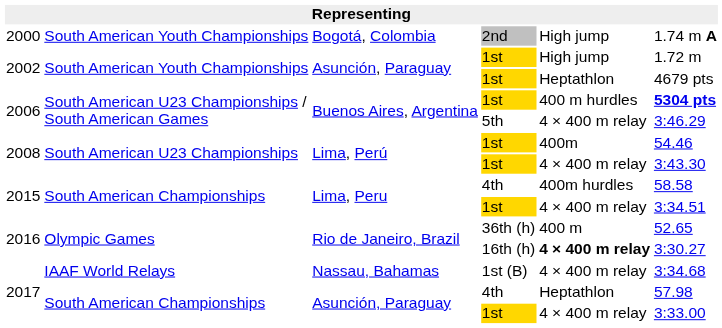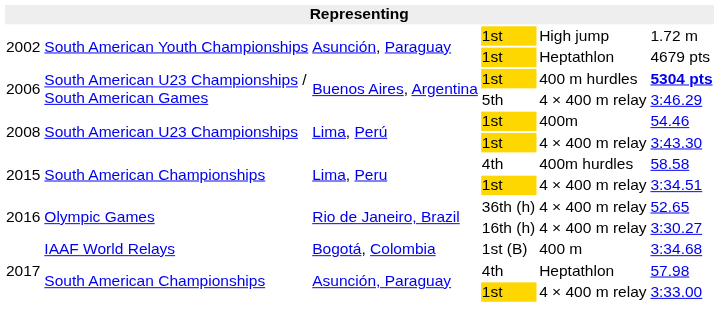 <table>
 <tr>
 <th bgcolor="#eeeeee" colspan="6">Representing </th>
-</tr>
-<tr>
-<td>2000</td>
-<td><a href='#'>South American Youth Championships</a></td>
-<td><a href='#'>Bogotá</a>, <a href='#'>Colombia</a></td>
-<td bgcolor=silver>2nd</td>
-<td>High jump</td>
-<td>1.74 m <strong>A</strong></td>
 </tr>
 <tr>
 <td rowspan=2>2002</td>
 <td rowspan=2><a href='#'>South American Youth Championships</a></td>
 <td rowspan=2><a href='#'>Asunción</a>, <a href='#'>Paraguay</a></td>
 <td bgcolor=gold>1st</td>
 <td>High jump</td>
 <td>1.72 m</td>
 </tr>
 <tr>
 <td bgcolor=gold>1st</td>
 <td>Heptathlon</td>
 <td>4679 pts</td>
 </tr>
 <tr>
 <td rowspan=2>2006</td>
 <td rowspan=2><a href='#'>South American U23 Championships</a> /<br> <a href='#'>South American Games</a></td>
 <td rowspan=2><a href='#'>Buenos Aires</a>, <a href='#'>Argentina</a></td>
 <td bgcolor=gold>1st</td>
 <td>400 m hurdles</td>
 <td><strong><a href='#'>5304 pts</a></strong></td>
 </tr>
 <tr>
 <td>5th</td>
 <td>4 × 400 m relay</td>
 <td><a href='#'>3:46.29</a></td>
 </tr>
 <tr>
 <td rowspan=2>2008</td>
 <td rowspan=2><a href='#'>South American U23 Championships</a></td>
 <td rowspan=2><a href='#'>Lima</a>, <a href='#'>Perú</a></td>
 <td bgcolor=gold>1st</td>
 <td>400m</td>
 <td><a href='#'>54.46</a></td>
 </tr>
 <tr>
 <td bgcolor=gold>1st</td>
 <td>4 × 400 m relay</td>
 <td><a href='#'>3:43.30</a></td>
 </tr>
 <tr>
 <td rowspan=2>2015</td>
 <td rowspan=2><a href='#'>South American Championships</a></td>
 <td rowspan=2><a href='#'>Lima</a>, <a href='#'>Peru</a></td>
 <td>4th</td>
 <td>400m hurdles</td>
 <td><a href='#'>58.58</a></td>
 </tr>
 <tr>
 <td bgcolor=gold>1st</td>
 <td>4 × 400 m relay</td>
 <td><a href='#'>3:34.51</a></td>
 </tr>
 <tr>
 <td rowspan=2>2016</td>
 <td rowspan=2><a href='#'>Olympic Games</a></td>
 <td rowspan=2><a href='#'>Rio de Janeiro, Brazil</a></td>
 <td>36th (h)</td>
-<td>400 m</td>
+<td>4 × 400 m relay</td>
 <td><a href='#'>52.65</a></td>
 </tr>
 <tr>
 <td>16th (h)</td>
-<td><strong>4 × 400 m relay</strong></td>
+<td>4 × 400 m relay</td>
 <td><a href='#'>3:30.27</a></td>
 </tr>
 <tr>
 <td rowspan=3>2017</td>
 <td><a href='#'>IAAF World Relays</a></td>
-<td><a href='#'>Nassau, Bahamas</a></td>
+<td><a href='#'>Bogotá</a>, <a href='#'>Colombia</a></td>
 <td>1st (B)</td>
-<td>4 × 400 m relay</td>
+<td>400 m</td>
 <td><a href='#'>3:34.68</a></td>
 </tr>
 <tr>
 <td rowspan=2><a href='#'>South American Championships</a></td>
 <td rowspan=2><a href='#'>Asunción, Paraguay</a></td>
 <td>4th</td>
 <td>Heptathlon</td>
 <td><a href='#'>57.98</a></td>
 </tr>
 <tr>
 <td bgcolor=gold>1st</td>
 <td>4 × 400 m relay</td>
 <td><a href='#'>3:33.00</a></td>
 </tr>
 </table>
